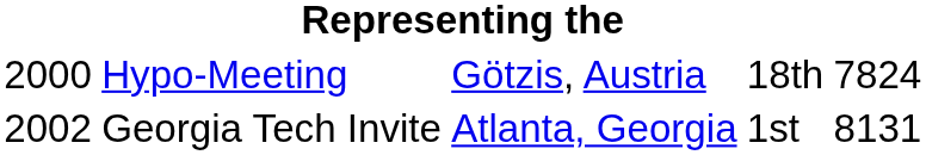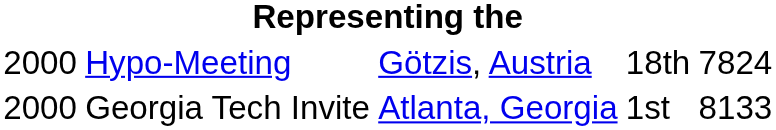 <table>
 <tr>
 <th colspan="5">Representing the </th>
 </tr>
 <tr>
 <td>2000</td>
 <td><a href='#'>Hypo-Meeting</a></td>
 <td><a href='#'>Götzis</a>, <a href='#'>Austria</a></td>
 <td>18th</td>
 <td>7824</td>
 </tr>
 <tr>
-<td>2002</td>
+<td>2000</td>
 <td>Georgia Tech Invite</td>
 <td><a href='#'>Atlanta, Georgia</a></td>
 <td>1st</td>
-<td>8131</td>
+<td>8133</td>
 </tr>
 </table>
